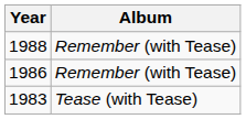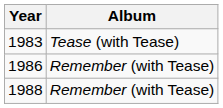 <table class="wikitable">
 <tr>
 <th>Year</th>
 <th>Album</th>
 </tr>
 <tr>
-<td>1988</td>
-<td><em>Remember</em> (with Tease)</td>
+<td>1983</td>
+<td><em>Tease</em> (with Tease)</td>
 </tr>
 <tr>
 <td>1986</td>
 <td><em>Remember</em> (with Tease)</td>
 </tr>
 <tr>
-<td>1983</td>
-<td><em>Tease</em> (with Tease)</td>
+<td>1988</td>
+<td><em>Remember</em> (with Tease)</td>
 </tr>
 </table>
